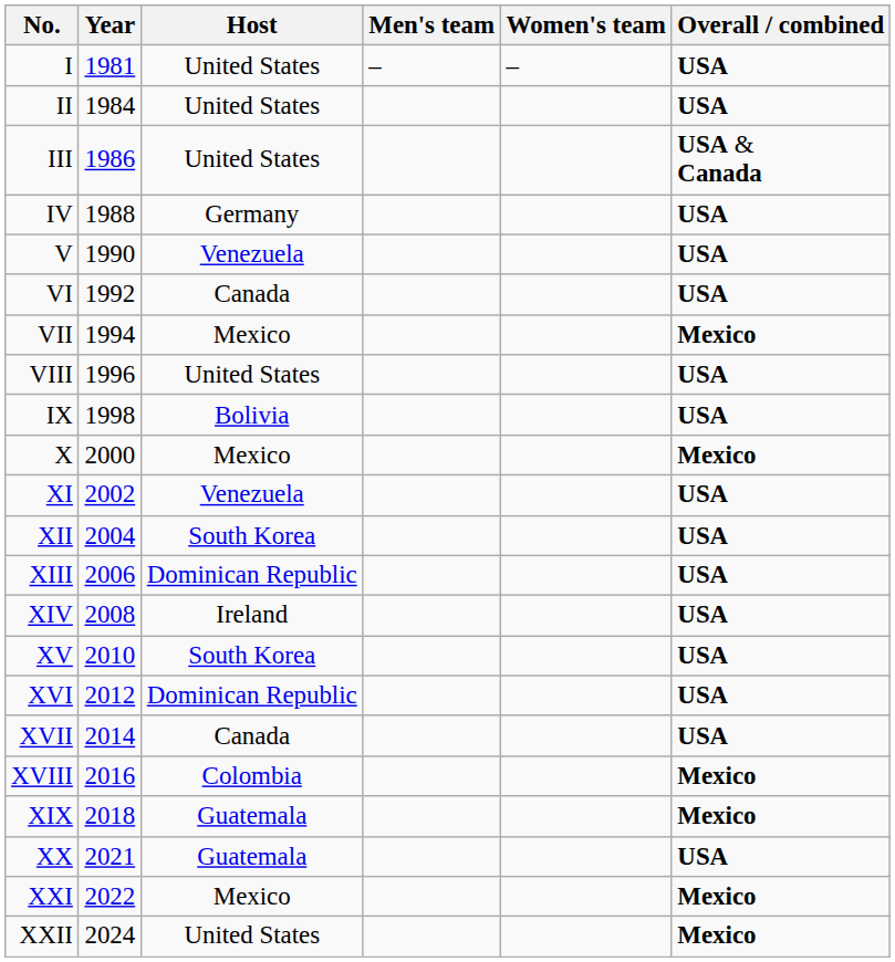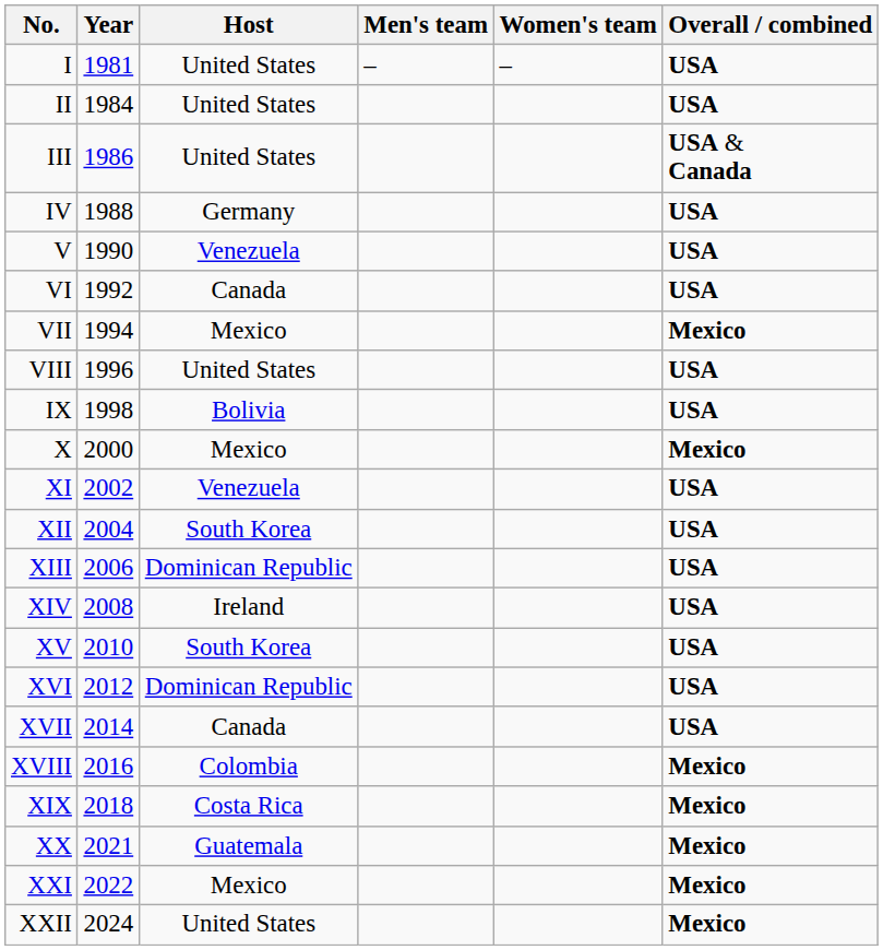 <table class="wikitable">
 <tr>
 <th>No.</th>
 <th>Year</th>
 <th>Host</th>
 <th>Men's team</th>
 <th>Women's team</th>
 <th>Overall / combined</th>
 </tr>
 <tr>
 <td align="right">I</td>
 <td align="center"><a href='#'>1981</a></td>
 <td align="center">United States</td>
 <td>–</td>
 <td>–</td>
 <td> <strong>USA</strong></td>
 </tr>
 <tr>
 <td align="right">II</td>
 <td align="center">1984</td>
 <td align="center">United States</td>
 <td></td>
 <td></td>
 <td> <strong>USA</strong></td>
 </tr>
 <tr>
 <td align="right">III</td>
 <td align="center"><a href='#'>1986</a></td>
 <td align="center">United States</td>
 <td></td>
 <td></td>
 <td> <strong>USA</strong> &<br> <strong>Canada</strong></td>
 </tr>
 <tr>
 <td align="right">IV</td>
 <td align="center">1988</td>
 <td align="center">Germany</td>
 <td></td>
 <td></td>
 <td> <strong>USA</strong></td>
 </tr>
 <tr>
 <td align="right">V</td>
 <td align="center">1990</td>
 <td align="center"><a href='#'>Venezuela</a></td>
 <td></td>
 <td></td>
 <td> <strong>USA</strong></td>
 </tr>
 <tr>
 <td align="right">VI</td>
 <td align="center">1992</td>
 <td align="center">Canada</td>
 <td></td>
 <td></td>
 <td> <strong>USA</strong></td>
 </tr>
 <tr>
 <td align="right">VII</td>
 <td align="center">1994</td>
 <td align="center">Mexico</td>
 <td></td>
 <td></td>
 <td> <strong>Mexico</strong></td>
 </tr>
 <tr>
 <td align="right">VIII</td>
 <td align="center">1996</td>
 <td align="center">United States</td>
 <td></td>
 <td></td>
 <td> <strong>USA</strong></td>
 </tr>
 <tr>
 <td align="right">IX</td>
 <td align="center">1998</td>
 <td align="center"><a href='#'>Bolivia</a></td>
 <td></td>
 <td></td>
 <td> <strong>USA</strong></td>
 </tr>
 <tr>
 <td align="right">X</td>
 <td align="center">2000</td>
 <td align="center">Mexico</td>
 <td></td>
 <td></td>
 <td> <strong>Mexico</strong></td>
 </tr>
 <tr>
 <td align="right"><a href='#'>XI</a></td>
 <td align="center"><a href='#'>2002</a></td>
 <td align="center"><a href='#'>Venezuela</a></td>
 <td></td>
 <td></td>
 <td> <strong>USA</strong></td>
 </tr>
 <tr>
 <td align="right"><a href='#'>XII</a></td>
 <td align="center"><a href='#'>2004</a></td>
 <td align="center"><a href='#'>South Korea</a></td>
 <td></td>
 <td></td>
 <td> <strong>USA</strong></td>
 </tr>
 <tr>
 <td align="right"><a href='#'>XIII</a></td>
 <td align="center"><a href='#'>2006</a></td>
 <td align="center"><a href='#'>Dominican Republic</a></td>
 <td></td>
 <td></td>
 <td> <strong>USA</strong></td>
 </tr>
 <tr>
 <td align="right"><a href='#'>XIV</a></td>
 <td align="center"><a href='#'>2008</a></td>
 <td align="center">Ireland</td>
 <td></td>
 <td></td>
 <td> <strong>USA</strong></td>
 </tr>
 <tr>
 <td align="right"><a href='#'>XV</a></td>
 <td align="center"><a href='#'>2010</a></td>
 <td align="center"><a href='#'>South Korea</a></td>
 <td></td>
 <td></td>
 <td> <strong>USA</strong></td>
 </tr>
 <tr>
 <td align="right"><a href='#'>XVI</a></td>
 <td align="center"><a href='#'>2012</a></td>
 <td align="center"><a href='#'>Dominican Republic</a></td>
 <td></td>
 <td></td>
 <td> <strong>USA</strong></td>
 </tr>
 <tr>
 <td align="right"><a href='#'>XVII</a></td>
 <td align="center"><a href='#'>2014</a></td>
 <td align="center">Canada</td>
 <td></td>
 <td></td>
 <td> <strong>USA</strong></td>
 </tr>
 <tr>
 <td align="right"><a href='#'>XVIII</a></td>
 <td align="center"><a href='#'>2016</a></td>
 <td align="center"><a href='#'>Colombia</a></td>
 <td></td>
 <td></td>
 <td> <strong>Mexico</strong></td>
 </tr>
 <tr>
 <td align="right"><a href='#'>XIX</a></td>
 <td align="center"><a href='#'>2018</a></td>
-<td align="center"><a href='#'>Guatemala</a></td>
+<td align="center"><a href='#'>Costa Rica</a></td>
 <td></td>
 <td></td>
 <td> <strong>Mexico</strong></td>
 </tr>
 <tr>
 <td align="right"><a href='#'>XX</a></td>
 <td align="center"><a href='#'>2021</a></td>
 <td align="center"><a href='#'>Guatemala</a></td>
 <td></td>
 <td></td>
-<td> <strong>USA</strong></td>
+<td> <strong>Mexico</strong></td>
 </tr>
 <tr>
 <td align="right"><a href='#'>XXI</a></td>
 <td align="center"><a href='#'>2022</a></td>
 <td align="center">Mexico</td>
 <td></td>
 <td></td>
 <td> <strong>Mexico</strong></td>
 </tr>
 <tr>
 <td align="right">XXII</td>
 <td align="center">2024</td>
 <td align="center">United States</td>
 <td></td>
 <td></td>
 <td> <strong>Mexico</strong></td>
 </tr>
 </table>
